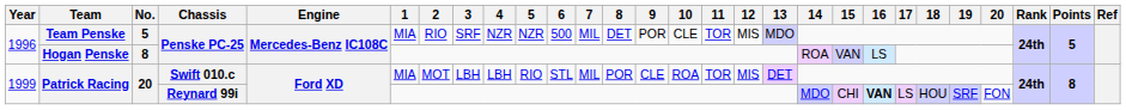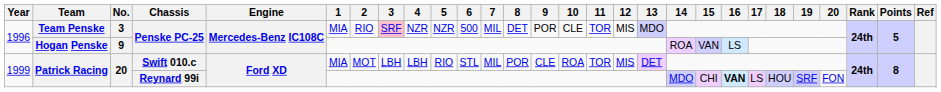 <table class="wikitable" style="text-align:center; font-size:85%">
 <tr>
 <th>Year</th>
 <th>Team</th>
 <th>No.</th>
 <th>Chassis</th>
 <th>Engine</th>
 <th>1</th>
 <th>2</th>
 <th>3</th>
 <th>4</th>
 <th>5</th>
 <th>6</th>
 <th>7</th>
 <th>8</th>
 <th>9</th>
 <th>10</th>
 <th>11</th>
 <th>12</th>
 <th>13</th>
 <th>14</th>
 <th>15</th>
 <th>16</th>
 <th>17</th>
 <th>18</th>
 <th>19</th>
 <th>20</th>
 <th>Rank</th>
 <th>Points</th>
 <th>Ref</th>
 </tr>
 <tr>
 <td rowspan="2"><a href='#'>1996</a></td>
 <th nowrap><a href='#'>Team Penske</a></th>
-<th>5</th>
+<th>3</th>
 <th rowspan="2" nowrap><a href='#'>Penske PC-25</a></th>
 <th rowspan="2" nowrap><a href='#'>Mercedes-Benz</a> <a href='#'>IC108C</a></th>
 <td><a href='#'>MIA</a></td>
 <td><a href='#'>RIO</a></td>
-<td><a href='#'>SRF</a></td>
+<td style="background: pink;"><a href='#'>SRF</a></td>
 <td><a href='#'>NZR</a></td>
 <td><a href='#'>NZR</a></td>
 <td><a href='#'>500</a></td>
 <td><a href='#'>MIL</a></td>
 <td><a href='#'>DET</a></td>
 <td>POR</td>
 <td>CLE</td>
 <td><a href='#'>TOR</a></td>
 <td>MIS</td>
 <td style="background:#cfcfff;">MDO<br></td>
 <td colspan=7></td>
 <td rowspan="2" style="background:#cfcfff;"><strong>24th</strong></td>
 <td rowspan="2" style="background:#cfcfff;"><strong>5</strong></td>
 <th rowspan=2></th>
 </tr>
 <tr>
 <th nowrap><a href='#'>Hogan</a> <a href='#'>Penske</a></th>
-<th>8</th>
+<th>9</th>
 <td colspan=13></td>
 <td style="background:#efcfff;">ROA<br></td>
 <td style="background:#cfcfff;">VAN<br></td>
 <td style="background:#cfeaff;">LS<br></td>
 <td colspan=4></td>
 </tr>
 <tr>
 <td rowspan="2"><a href='#'>1999</a></td>
 <th rowspan="2" nowrap><a href='#'>Patrick Racing</a></th>
 <th rowspan=2>20</th>
 <th nowrap><a href='#'>Swift</a> 010.c</th>
 <th rowspan="2" nowrap><a href='#'>Ford</a> <a href='#'>XD</a></th>
 <td><a href='#'>MIA</a></td>
 <td><a href='#'>MOT</a></td>
 <td><a href='#'>LBH</a></td>
 <td><a href='#'>LBH</a></td>
 <td><a href='#'>RIO</a></td>
 <td><a href='#'>STL</a></td>
 <td><a href='#'>MIL</a></td>
 <td><a href='#'>POR</a></td>
 <td><a href='#'>CLE</a></td>
 <td><a href='#'>ROA</a></td>
 <td><a href='#'>TOR</a></td>
 <td><a href='#'>MIS</a></td>
 <td style="background:#efcfff;"><a href='#'>DET</a><br></td>
 <td colspan=7></td>
 <td rowspan="2" style="background:#cfcfff;"><strong>24th</strong></td>
 <td rowspan="2" style="background:#cfcfff;"><strong>8</strong></td>
 <th rowspan=2></th>
 </tr>
 <tr>
 <th nowrap><a href='#'>Reynard</a> 99i</th>
 <td colspan=13></td>
 <td style="background:#cfcfff;"><a href='#'>MDO</a><br></td>
 <td style="background:#efcfff;">CHI<br></td>
 <td style="background:#cfeaff;"><strong>VAN<br></strong></td>
 <td style="background:#efcfff;">LS<br></td>
 <td style="background:#cfcfff;">HOU<br></td>
 <td style="background:#cfcfff;"><a href='#'>SRF</a><br></td>
 <td><a href='#'>FON</a></td>
 </tr>
 </table>
